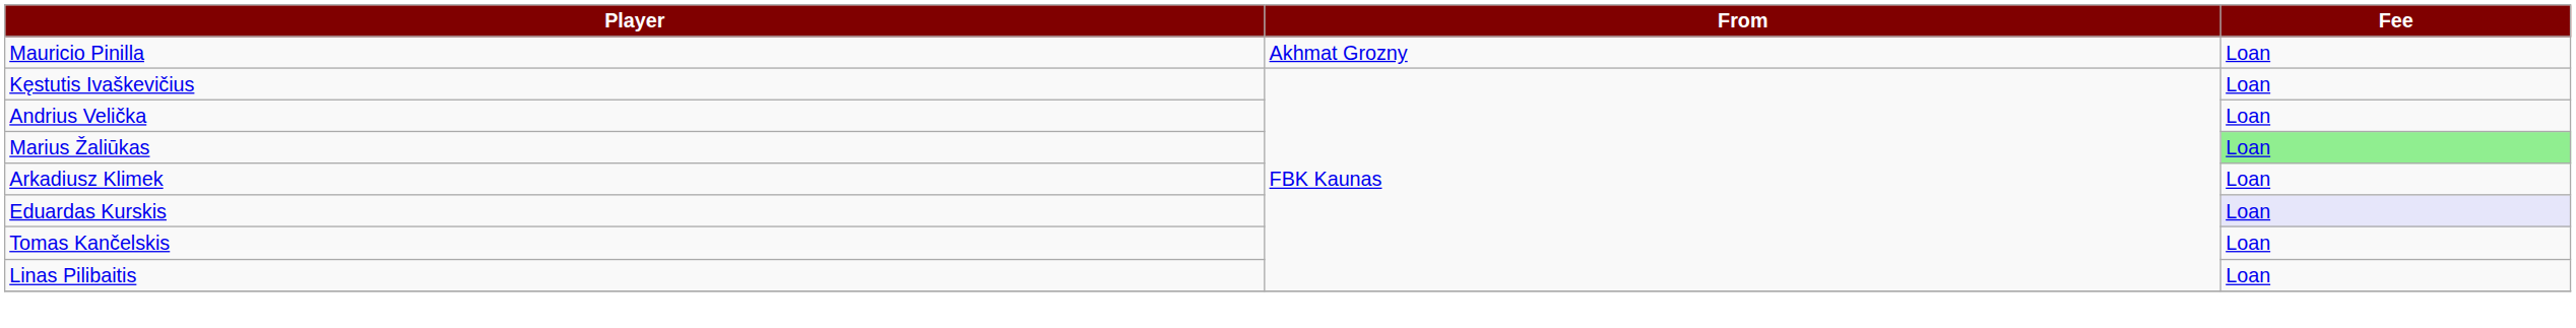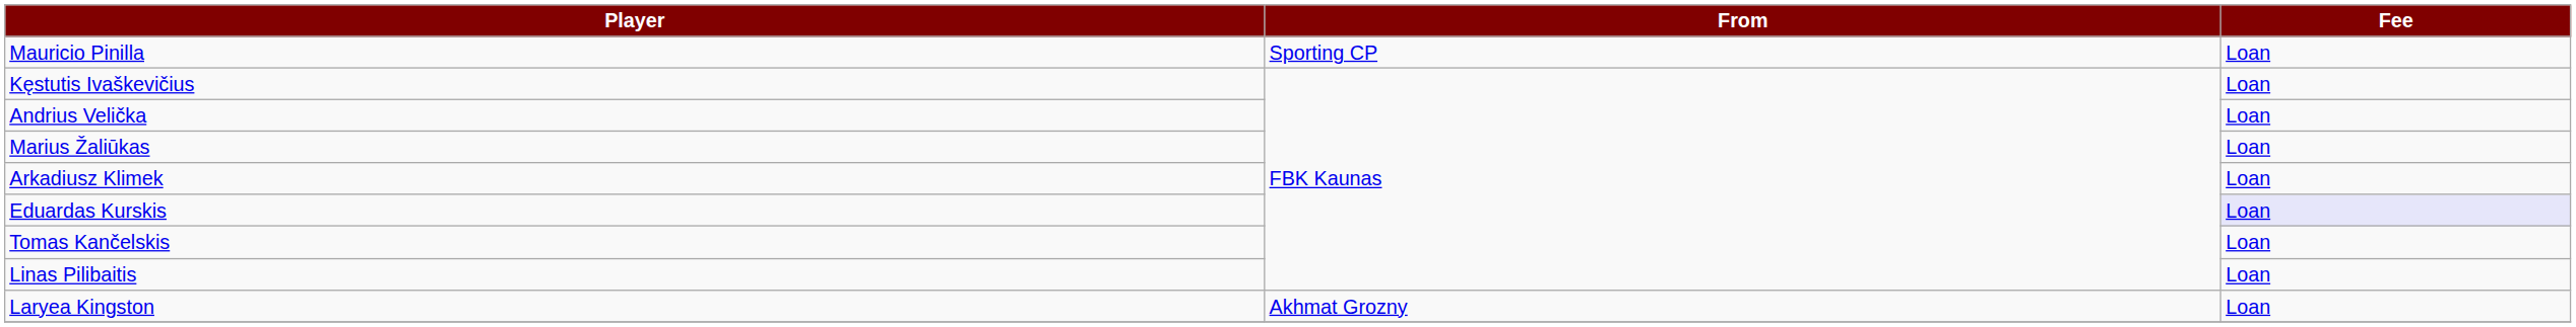 <table class="wikitable" style="text-align:left; font-size:95%;width:98%;">
 <tr>
 <th style="background:maroon; color:white;">Player</th>
 <th style="background:maroon; color:white;">From</th>
 <th style="background:maroon; color:white;">Fee</th>
 </tr>
 <tr>
 <td> <a href='#'>Mauricio Pinilla</a></td>
-<td> <a href='#'>Akhmat Grozny</a></td>
+<td> <a href='#'>Sporting CP</a></td>
 <td><a href='#'>Loan</a></td>
 </tr>
 <tr>
 <td> <a href='#'>Kęstutis Ivaškevičius</a></td>
 <td rowspan=7> <a href='#'>FBK Kaunas</a></td>
 <td><a href='#'>Loan</a></td>
 </tr>
 <tr>
 <td> <a href='#'>Andrius Velička</a></td>
 <td><a href='#'>Loan</a></td>
 </tr>
 <tr>
 <td> <a href='#'>Marius Žaliūkas</a></td>
-<td style="background: lightgreen;"><a href='#'>Loan</a></td>
+<td><a href='#'>Loan</a></td>
 </tr>
 <tr>
 <td> <a href='#'>Arkadiusz Klimek</a></td>
 <td><a href='#'>Loan</a></td>
 </tr>
 <tr>
 <td> <a href='#'>Eduardas Kurskis</a></td>
 <td style="background: lavender;"><a href='#'>Loan</a></td>
 </tr>
 <tr>
 <td> <a href='#'>Tomas Kančelskis</a></td>
 <td><a href='#'>Loan</a></td>
 </tr>
 <tr>
 <td> <a href='#'>Linas Pilibaitis</a></td>
 <td><a href='#'>Loan</a></td>
 </tr>
 <tr>
+<td> <a href='#'>Laryea Kingston</a></td>
+<td> <a href='#'>Akhmat Grozny</a></td>
+<td><a href='#'>Loan</a></td>
+</tr>
+<tr>
 </tr>
 </table>
